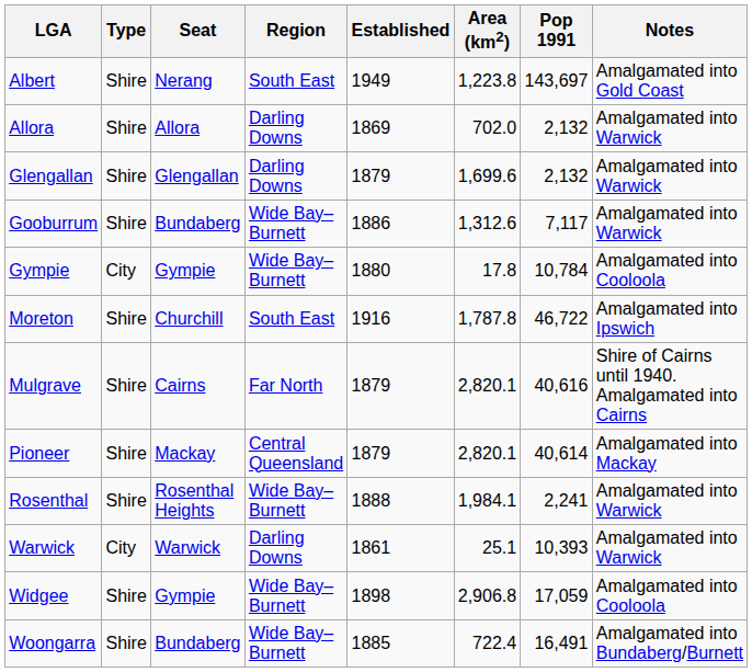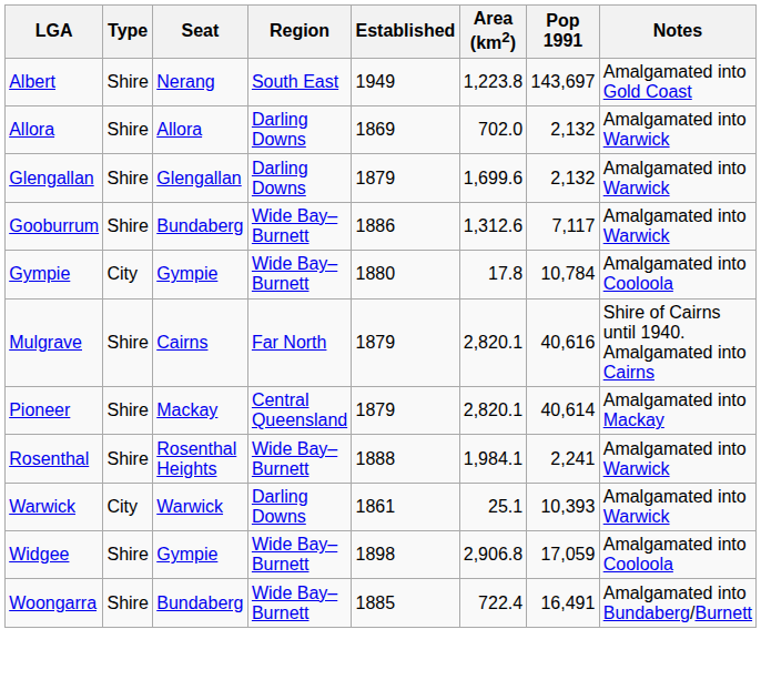 <table class="wikitable sortable">
 <tr>
 <th>LGA</th>
 <th>Type</th>
 <th>Seat</th>
 <th>Region</th>
 <th>Established</th>
 <th>Area (km<sup>2</sup>)</th>
 <th>Pop 1991</th>
 <th>Notes</th>
 </tr>
 <tr>
 <td><a href='#'>Albert</a></td>
 <td>Shire</td>
 <td><a href='#'>Nerang</a></td>
 <td><a href='#'>South East</a></td>
 <td>1949</td>
 <td align=right>1,223.8</td>
 <td align=right>143,697</td>
 <td>Amalgamated into <a href='#'>Gold Coast</a></td>
 </tr>
 <tr>
 <td><a href='#'>Allora</a></td>
 <td>Shire</td>
 <td><a href='#'>Allora</a></td>
 <td><a href='#'>Darling Downs</a></td>
 <td>1869</td>
 <td align=right>702.0</td>
 <td align=right>2,132</td>
 <td>Amalgamated into <a href='#'>Warwick</a></td>
 </tr>
 <tr>
 <td><a href='#'>Glengallan</a></td>
 <td>Shire</td>
 <td><a href='#'>Glengallan</a></td>
 <td><a href='#'>Darling Downs</a></td>
 <td>1879</td>
 <td align=right>1,699.6</td>
 <td align=right>2,132</td>
 <td>Amalgamated into <a href='#'>Warwick</a></td>
 </tr>
 <tr>
 <td><a href='#'>Gooburrum</a></td>
 <td>Shire</td>
 <td><a href='#'>Bundaberg</a></td>
 <td><a href='#'>Wide Bay–Burnett</a></td>
 <td>1886</td>
 <td align=right>1,312.6</td>
 <td align=right>7,117</td>
 <td>Amalgamated into <a href='#'>Warwick</a></td>
 </tr>
 <tr>
 <td><a href='#'>Gympie</a></td>
 <td>City</td>
 <td><a href='#'>Gympie</a></td>
 <td><a href='#'>Wide Bay–Burnett</a></td>
 <td>1880</td>
 <td align=right>17.8</td>
 <td align=right>10,784</td>
 <td>Amalgamated into <a href='#'>Cooloola</a></td>
 </tr>
 <tr>
-<td><a href='#'>Moreton</a></td>
-<td>Shire</td>
-<td><a href='#'>Churchill</a></td>
-<td><a href='#'>South East</a></td>
-<td>1916</td>
-<td align=right>1,787.8</td>
-<td align=right>46,722</td>
-<td>Amalgamated into <a href='#'>Ipswich</a></td>
-</tr>
-<tr>
 <td><a href='#'>Mulgrave</a></td>
 <td>Shire</td>
 <td><a href='#'>Cairns</a></td>
 <td><a href='#'>Far North</a></td>
 <td>1879</td>
 <td align=right>2,820.1</td>
 <td align=right>40,616</td>
 <td>Shire of Cairns until 1940.<br>Amalgamated into <a href='#'>Cairns</a></td>
 </tr>
 <tr>
 <td><a href='#'>Pioneer</a></td>
 <td>Shire</td>
 <td><a href='#'>Mackay</a></td>
 <td><a href='#'>Central Queensland</a></td>
 <td>1879</td>
 <td align=right>2,820.1</td>
 <td align=right>40,614</td>
 <td>Amalgamated into <a href='#'>Mackay</a></td>
 </tr>
 <tr>
 <td><a href='#'>Rosenthal</a></td>
 <td>Shire</td>
 <td><a href='#'>Rosenthal Heights</a></td>
 <td><a href='#'>Wide Bay–Burnett</a></td>
 <td>1888</td>
 <td align=right>1,984.1</td>
 <td align=right>2,241</td>
 <td>Amalgamated into <a href='#'>Warwick</a></td>
 </tr>
 <tr>
 <td><a href='#'>Warwick</a></td>
 <td>City</td>
 <td><a href='#'>Warwick</a></td>
 <td><a href='#'>Darling Downs</a></td>
 <td>1861</td>
 <td align=right>25.1</td>
 <td align=right>10,393</td>
 <td>Amalgamated into <a href='#'>Warwick</a></td>
 </tr>
 <tr>
 <td><a href='#'>Widgee</a></td>
 <td>Shire</td>
 <td><a href='#'>Gympie</a></td>
 <td><a href='#'>Wide Bay–Burnett</a></td>
 <td>1898</td>
 <td align=right>2,906.8</td>
 <td align=right>17,059</td>
 <td>Amalgamated into <a href='#'>Cooloola</a></td>
 </tr>
 <tr>
 <td><a href='#'>Woongarra</a></td>
 <td>Shire</td>
 <td><a href='#'>Bundaberg</a></td>
 <td><a href='#'>Wide Bay–Burnett</a></td>
 <td>1885</td>
 <td align=right>722.4</td>
 <td align=right>16,491</td>
 <td>Amalgamated into <a href='#'>Bundaberg</a>/<a href='#'>Burnett</a></td>
 </tr>
 </table>
